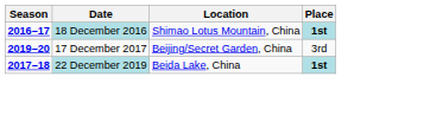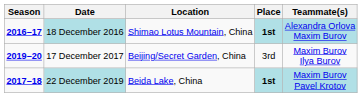 <table class="wikitable"  style="text-align:center; font-size:95%;">
 <tr>
 <th>Season</th>
 <th>Date</th>
 <th>Location</th>
 <th>Place</th>
+<th>Teammate(s)</th>
 </tr>
 <tr>
 <td align=center><strong><a href='#'>2016–17</a></strong></td>
 <td bgcolor="#BOEOE6" align=left>18 December 2016</td>
 <td align=left> <a href='#'>Shimao Lotus Mountain</a>, China</td>
 <td bgcolor="#BOEOE6"><strong>1st</strong></td>
+<td bgcolor="#BOEOE6"><a href='#'>Alexandra Orlova</a><br><a href='#'>Maxim Burov</a></td>
 </tr>
 <tr>
 <td align=center><strong><a href='#'>2019–20</a></strong></td>
 <td align=left>17 December 2017</td>
 <td align=left> <a href='#'>Beijing/Secret Garden</a>, China</td>
 <td>3rd</td>
+<td><a href='#'>Maxim Burov</a><br><a href='#'>Ilya Burov</a></td>
 </tr>
 <tr>
 <td align=center><strong><a href='#'>2017–18</a></strong></td>
 <td bgcolor="#BOEOE6" align=left>22 December 2019</td>
 <td align=left> <a href='#'>Beida Lake</a>, China</td>
 <td bgcolor="#BOEOE6"><strong>1st</strong></td>
+<td bgcolor="#BOEOE6"><a href='#'>Maxim Burov</a><br><a href='#'>Pavel Krotov</a></td>
 </tr>
 </table>
